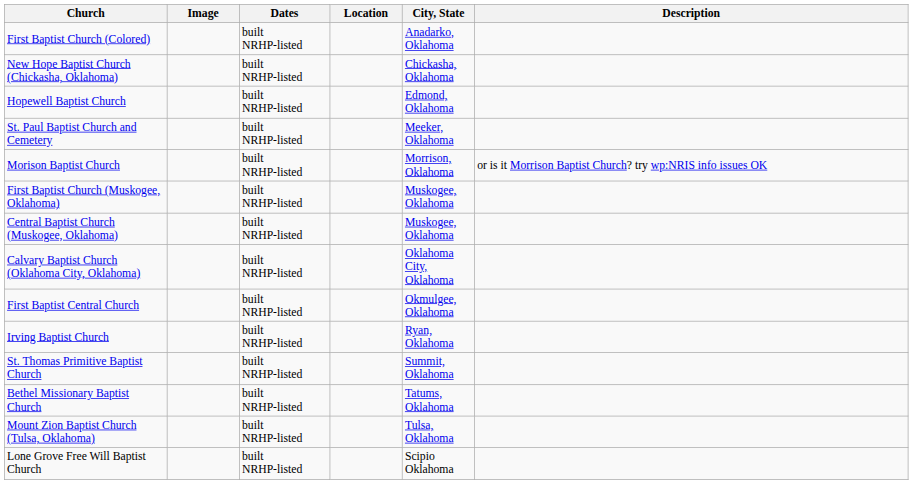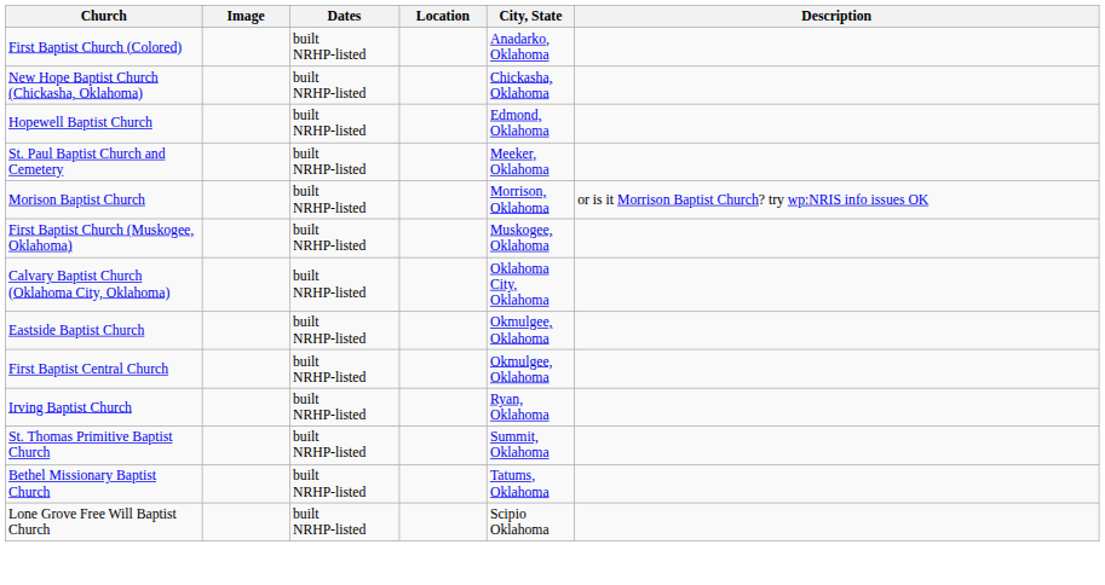 <table class="wikitable sortable" style="width:98%">
 <tr>
 <th width = 18%><strong>Church</strong></th>
 <th width = 8% class="unsortable"><strong>Image</strong></th>
 <th width = 10%><strong>Dates</strong></th>
 <th><strong>Location</strong></th>
 <th width = 8%><strong>City, State</strong></th>
 <th class="unsortable"><strong>Description</strong></th>
 </tr>
 <tr ->
 <td><a href='#'>First Baptist Church (Colored)</a></td>
 <td></td>
 <td>built<br> NRHP-listed</td>
 <td></td>
 <td><a href='#'>Anadarko, Oklahoma</a></td>
 <td></td>
 </tr>
 <tr ->
 <td><a href='#'>New Hope Baptist Church (Chickasha, Oklahoma)</a></td>
 <td></td>
 <td>built<br> NRHP-listed</td>
 <td></td>
 <td><a href='#'>Chickasha, Oklahoma</a></td>
 <td></td>
 </tr>
 <tr ->
 <td><a href='#'>Hopewell Baptist Church</a></td>
 <td></td>
 <td>built<br> NRHP-listed</td>
 <td></td>
 <td><a href='#'>Edmond, Oklahoma</a></td>
 <td></td>
 </tr>
 <tr ->
 <td><a href='#'>St. Paul Baptist Church and Cemetery</a></td>
 <td></td>
 <td>built<br> NRHP-listed</td>
 <td></td>
 <td><a href='#'>Meeker, Oklahoma</a></td>
 <td></td>
 </tr>
 <tr ->
 <td><a href='#'>Morison Baptist Church</a></td>
 <td></td>
 <td>built<br> NRHP-listed</td>
 <td></td>
 <td><a href='#'>Morrison, Oklahoma</a></td>
 <td>or is it <a href='#'>Morrison Baptist Church</a>?  try <a href='#'>wp:NRIS info issues OK</a></td>
 </tr>
 <tr ->
 <td><a href='#'>First Baptist Church (Muskogee, Oklahoma)</a></td>
 <td></td>
 <td>built<br> NRHP-listed</td>
 <td></td>
 <td><a href='#'>Muskogee, Oklahoma</a></td>
 <td></td>
 </tr>
 <tr ->
-<td><a href='#'>Central Baptist Church (Muskogee, Oklahoma)</a></td>
-<td></td>
-<td>built<br> NRHP-listed</td>
-<td></td>
-<td><a href='#'>Muskogee, Oklahoma</a></td>
-<td></td>
-</tr>
-<tr ->
 <td><a href='#'>Calvary Baptist Church (Oklahoma City, Oklahoma)</a></td>
 <td></td>
 <td>built<br> NRHP-listed</td>
 <td></td>
 <td><a href='#'>Oklahoma City, Oklahoma</a></td>
+<td></td>
+</tr>
+<tr ->
+<td><a href='#'>Eastside Baptist Church</a></td>
+<td></td>
+<td>built<br> NRHP-listed</td>
+<td></td>
+<td><a href='#'>Okmulgee, Oklahoma</a></td>
 <td></td>
 </tr>
 <tr ->
 <td><a href='#'>First Baptist Central Church</a></td>
 <td></td>
 <td>built<br> NRHP-listed</td>
 <td></td>
 <td><a href='#'>Okmulgee, Oklahoma</a></td>
 <td></td>
 </tr>
 <tr ->
 <td><a href='#'>Irving Baptist Church</a></td>
 <td></td>
 <td>built<br> NRHP-listed</td>
 <td></td>
 <td><a href='#'>Ryan, Oklahoma</a></td>
 <td></td>
 </tr>
 <tr ->
 <td><a href='#'>St. Thomas Primitive Baptist Church</a></td>
 <td></td>
 <td>built<br> NRHP-listed</td>
 <td></td>
 <td><a href='#'>Summit, Oklahoma</a></td>
 <td></td>
 </tr>
 <tr ->
 <td><a href='#'>Bethel Missionary Baptist Church</a></td>
 <td></td>
 <td>built<br> NRHP-listed</td>
 <td></td>
 <td><a href='#'>Tatums, Oklahoma</a></td>
 <td></td>
 </tr>
 <tr ->
-<td><a href='#'>Mount Zion Baptist Church (Tulsa, Oklahoma)</a></td>
-<td></td>
-<td>built<br> NRHP-listed</td>
-<td></td>
-<td><a href='#'>Tulsa, Oklahoma</a></td>
-<td></td>
-</tr>
-<tr ->
 <td>Lone Grove Free Will Baptist Church</td>
 <td></td>
 <td>built<br> NRHP-listed</td>
 <td></td>
 <td>Scipio Oklahoma</td>
 </tr>
 </table>
